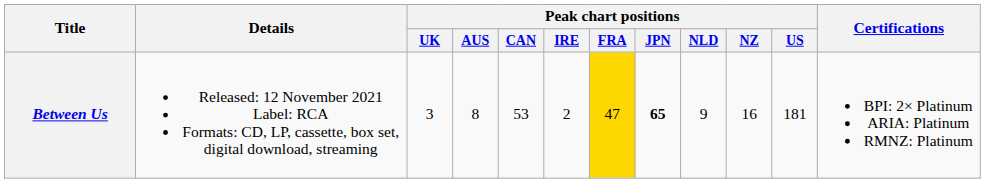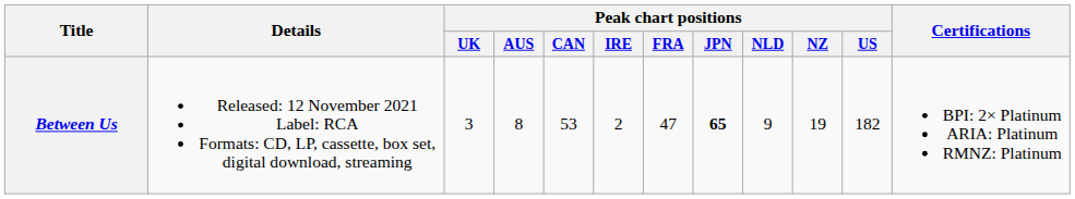 <table class="wikitable plainrowheaders" style="text-align:center;">
 <tr>
 <th scope="col" rowspan="2" style="width:8em;">Title</th>
 <th scope="col" rowspan="2" style="width:17em;">Details</th>
 <th colspan="9" scope="col">Peak chart positions</th>
 <th scope="col" rowspan="2" style="width:10em;"><a href='#'>Certifications</a></th>
 </tr>
 <tr>
 <th scope="col" style="width:2.8em;font-size:90%;"><a href='#'>UK</a><br></th>
 <th scope="col" style="width:2.8em;font-size:90%;"><a href='#'>AUS</a><br></th>
 <th scope="col" style="width:2.8em;font-size:90%;"><a href='#'>CAN</a><br></th>
 <th scope="col" style="width:2.8em;font-size:90%;"><a href='#'>IRE</a><br></th>
 <th scope="col" style="width:2.8em;font-size:90%;"><a href='#'>FRA</a><br></th>
 <th scope="col" style="width:2.8em;font-size:90%;"><a href='#'>JPN</a><br></th>
 <th scope="col" style="width:2.8em;font-size:90%;"><a href='#'>NLD</a><br></th>
 <th scope="col" style="width:2.8em;font-size:90%;"><a href='#'>NZ</a><br></th>
 <th scope="col" style="width:2.8em;font-size:90%;"><a href='#'>US</a><br></th>
 </tr>
 <tr>
 <th scope="row"><em><a href='#'>Between Us</a></em></th>
 <td><br><ul><li>Released: 12 November 2021</li><li>Label: RCA</li><li>Formats: CD, LP, cassette, box set, digital download, streaming</li></ul></td>
 <td>3</td>
 <td>8</td>
 <td>53</td>
 <td>2</td>
-<td style="background: gold;">47</td>
+<td>47</td>
 <td><strong>65</strong></td>
 <td>9</td>
-<td>16</td>
-<td>181</td>
+<td>19</td>
+<td>182</td>
 <td><br><ul><li>BPI: 2× Platinum</li><li>ARIA: Platinum</li><li>RMNZ: Platinum</li></ul></td>
 </tr>
 </table>
